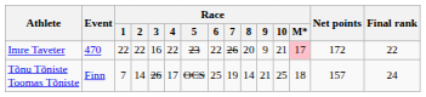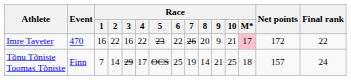 <table class="wikitable" style="font-size:90%">
 <tr>
 <th rowspan=2>Athlete</th>
 <th rowspan=2>Event</th>
 <th colspan=11>Race</th>
 <th rowspan=2>Net points</th>
 <th rowspan=2>Final rank</th>
 </tr>
 <tr style="font-size:95%">
 <th>1</th>
 <th>2</th>
 <th>3</th>
 <th>4</th>
 <th>5</th>
 <th>6</th>
 <th>7</th>
 <th>8</th>
 <th>9</th>
 <th>10</th>
 <th>M*</th>
 </tr>
 <tr align=center>
 <td align=left><a href='#'>Imre Taveter</a></td>
 <td align=left><a href='#'>470</a></td>
-<td>22</td>
+<td>16</td>
 <td>22</td>
 <td>16</td>
 <td>22</td>
 <td><s>23</s></td>
 <td>22</td>
 <td><s>26</s></td>
 <td>20</td>
 <td>9</td>
 <td>21</td>
 <td style="background: pink;">17</td>
 <td>172</td>
 <td>22</td>
 </tr>
 <tr align=center>
 <td align=left><a href='#'>Tõnu Tõniste</a><br><a href='#'>Toomas Tõniste</a></td>
 <td align=left><a href='#'>Finn</a></td>
 <td>7</td>
 <td>14</td>
-<td><s>26</s></td>
+<td><s>29</s></td>
 <td>17</td>
 <td><s>OCS</s></td>
 <td>25</td>
 <td>19</td>
 <td>14</td>
 <td>21</td>
 <td>25</td>
 <td>18</td>
 <td>157</td>
 <td>24</td>
 </tr>
 </table>
